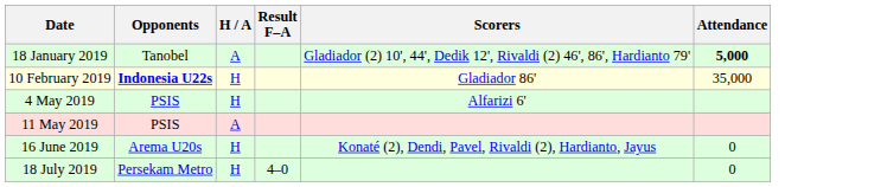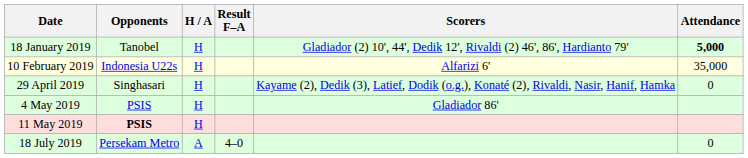 <table class="wikitable" style="text-align:center">
 <tr>
 <th>Date</th>
 <th>Opponents</th>
 <th>H / A</th>
 <th>Result<br>F–A</th>
 <th>Scorers</th>
 <th>Attendance</th>
 </tr>
 <tr style="background:#ddffdd">
 <td>18 January 2019</td>
 <td>Tanobel</td>
-<td><a href='#'>A</a></td>
+<td><a href='#'>H</a></td>
 <td></td>
 <td><a href='#'>Gladiador</a> (2) 10', 44', <a href='#'>Dedik</a> 12', <a href='#'>Rivaldi</a> (2) 46', 86', <a href='#'>Hardianto</a> 79'</td>
 <td><strong>5,000</strong></td>
 </tr>
 <tr style="background:#ffffdd">
 <td>10 February 2019</td>
-<td><strong><a href='#'>Indonesia U22s</a></strong></td>
+<td><a href='#'>Indonesia U22s</a></td>
 <td><a href='#'>H</a></td>
 <td></td>
-<td><a href='#'>Gladiador</a> 86'</td>
+<td><a href='#'>Alfarizi</a> 6'</td>
 <td>35,000</td>
+</tr>
+<tr style="background:#ddffdd">
+<td>29 April 2019</td>
+<td>Singhasari</td>
+<td><a href='#'>H</a></td>
+<td></td>
+<td><a href='#'>Kayame</a> (2), <a href='#'>Dedik</a> (3), <a href='#'>Latief</a>, <a href='#'>Dodik</a> (<a href='#'>o.g.</a>), <a href='#'>Konaté</a> (2), <a href='#'>Rivaldi</a>, <a href='#'>Nasir</a>, <a href='#'>Hanif</a>, <a href='#'>Hamka</a></td>
+<td>0</td>
 </tr>
 <tr style="background:#ddffdd">
 <td>4 May 2019</td>
 <td><a href='#'>PSIS</a></td>
 <td><a href='#'>H</a></td>
 <td></td>
-<td><a href='#'>Alfarizi</a> 6'</td>
+<td><a href='#'>Gladiador</a> 86'</td>
 <td></td>
 </tr>
 <tr style="background:#ffdddd">
 <td>11 May 2019</td>
-<td>PSIS</td>
-<td><a href='#'>A</a></td>
+<td><strong>PSIS</strong></td>
+<td><a href='#'>H</a></td>
 <td></td>
 <td></td>
 <td></td>
 </tr>
 <tr style="background:#ddffdd">
-<td>16 June 2019</td>
-<td><a href='#'>Arema U20s</a></td>
-<td><a href='#'>H</a></td>
-<td></td>
-<td><a href='#'>Konaté</a> (2), <a href='#'>Dendi</a>, <a href='#'>Pavel</a>, <a href='#'>Rivaldi</a> (2), <a href='#'>Hardianto</a>, <a href='#'>Jayus</a></td>
-<td>0</td>
-</tr>
-<tr style="background:#ddffdd">
 <td>18 July 2019</td>
 <td><a href='#'>Persekam Metro</a></td>
-<td><a href='#'>H</a></td>
+<td><a href='#'>A</a></td>
 <td>4–0</td>
 <td></td>
 <td>0</td>
 </tr>
 </table>
